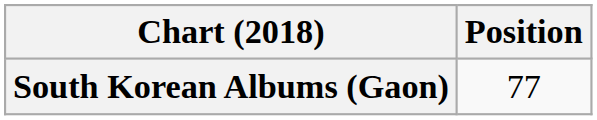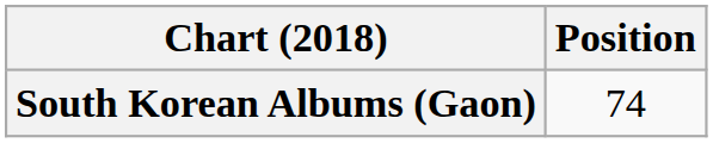 <table class="wikitable plainrowheaders" style="text-align:center;">
 <tr>
 <th>Chart (2018)</th>
 <th>Position</th>
 </tr>
 <tr>
 <th scope="row">South Korean Albums (Gaon)</th>
-<td>77</td>
+<td>74</td>
 </tr>
 </table>
